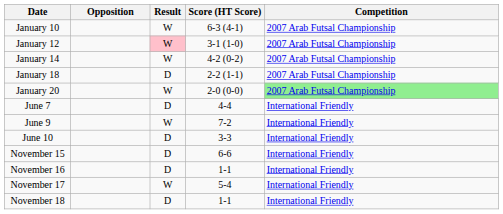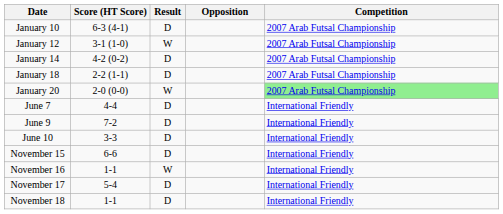 <table class="wikitable" style="text-align: center;">
 <tr>
 <th width="100">Date</th>
+<th width="120">Score (HT Score)</th>
+<th width="50">Result</th>
 <th width="120">Opposition</th>
-<th width="50">Result</th>
-<th width="120">Score (HT Score)</th>
 <th width="370">Competition</th>
 </tr>
 <tr>
 <td>January 10</td>
+<td>6-3 (4-1)</td>
+<td>D</td>
 <td align="left"></td>
-<td>W</td>
-<td>6-3 (4-1)</td>
 <td align="left"><a href='#'>2007 Arab Futsal Championship</a> </td>
 </tr>
 <tr>
 <td>January 12</td>
+<td>3-1 (1-0)</td>
+<td>W</td>
 <td align="left"></td>
-<td style="background: pink;">W</td>
-<td>3-1 (1-0)</td>
 <td align="left"><a href='#'>2007 Arab Futsal Championship</a></td>
 </tr>
 <tr>
 <td>January 14</td>
+<td>4-2 (0-2)</td>
+<td>D</td>
 <td align="left"></td>
-<td>W</td>
-<td>4-2 (0-2)</td>
 <td align="left"><a href='#'>2007 Arab Futsal Championship</a></td>
 </tr>
 <tr>
 <td>January 18</td>
+<td>2-2 (1-1)</td>
+<td>D</td>
 <td align="left"></td>
-<td>D</td>
-<td>2-2 (1-1)</td>
 <td align="left"><a href='#'>2007 Arab Futsal Championship</a></td>
 </tr>
 <tr>
 <td>January 20</td>
+<td>2-0  (0-0)</td>
+<td>W</td>
 <td align="left"></td>
-<td>W</td>
-<td>2-0  (0-0)</td>
 <td align="left" style="background: lightgreen;"><a href='#'>2007 Arab Futsal Championship</a></td>
 </tr>
 <tr>
 <td>June 7</td>
+<td>4-4</td>
+<td>D</td>
 <td align="left"></td>
-<td>D</td>
-<td>4-4</td>
 <td align="left"><a href='#'>International Friendly</a></td>
 </tr>
 <tr>
 <td>June 9</td>
+<td>7-2</td>
+<td>D</td>
 <td align="left"></td>
-<td>W</td>
-<td>7-2</td>
 <td align="left"><a href='#'>International Friendly</a></td>
 </tr>
 <tr>
 <td>June 10</td>
+<td>3-3</td>
+<td>D</td>
 <td align="left"></td>
-<td>D</td>
-<td>3-3</td>
 <td align="left"><a href='#'>International Friendly</a></td>
 </tr>
 <tr>
 <td>November 15</td>
+<td>6-6</td>
+<td>D</td>
 <td align="left"></td>
-<td>D</td>
-<td>6-6</td>
 <td align="left"><a href='#'>International Friendly</a></td>
 </tr>
 <tr>
 <td>November 16</td>
+<td>1-1</td>
+<td>W</td>
 <td align="left"></td>
-<td>D</td>
-<td>1-1</td>
 <td align="left"><a href='#'>International Friendly</a></td>
 </tr>
 <tr>
 <td>November 17</td>
+<td>5-4</td>
+<td>D</td>
 <td align="left"></td>
-<td>W</td>
-<td>5-4</td>
 <td align="left"><a href='#'>International Friendly</a></td>
 </tr>
 <tr>
 <td>November 18</td>
+<td>1-1</td>
+<td>D</td>
 <td align="left"></td>
-<td>D</td>
-<td>1-1</td>
 <td align="left"><a href='#'>International Friendly</a></td>
 </tr>
 </table>
